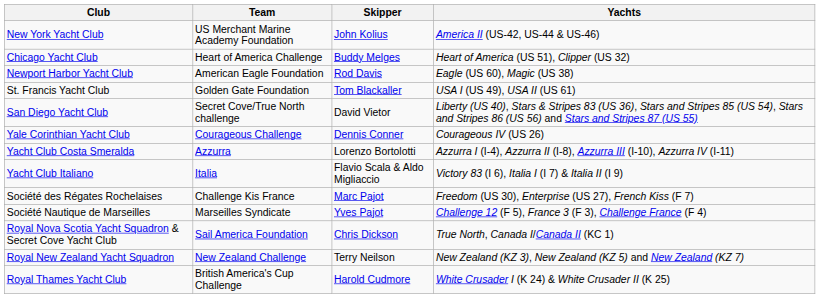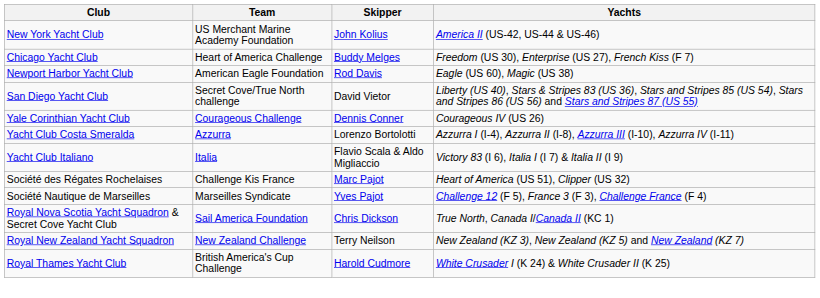 <table class="wikitable">
 <tr>
 <th>Club</th>
 <th>Team</th>
 <th>Skipper</th>
 <th>Yachts</th>
 </tr>
 <tr>
 <td> <a href='#'>New York Yacht Club</a></td>
 <td>US Merchant Marine Academy Foundation</td>
 <td> <a href='#'>John Kolius</a></td>
 <td><em><a href='#'>America II</a></em> (US-42, US-44 & US-46)</td>
 </tr>
 <tr>
 <td> <a href='#'>Chicago Yacht Club</a></td>
 <td>Heart of America Challenge</td>
 <td> <a href='#'>Buddy Melges</a></td>
-<td><em>Heart of America</em> (US 51), <em>Clipper</em> (US 32)</td>
+<td><em>Freedom</em> (US 30), <em>Enterprise</em> (US 27), <em>French Kiss</em> (F 7)</td>
 </tr>
 <tr>
 <td> <a href='#'>Newport Harbor Yacht Club</a></td>
 <td>American Eagle Foundation</td>
 <td> <a href='#'>Rod Davis</a></td>
 <td><em>Eagle</em> (US 60), <em>Magic</em> (US 38)</td>
-</tr>
-<tr>
-<td> St. Francis Yacht Club</td>
-<td>Golden Gate Foundation</td>
-<td> <a href='#'>Tom Blackaller</a></td>
-<td><em>USA I</em> (US 49), <em>USA II</em> (US 61)</td>
 </tr>
 <tr>
 <td> <a href='#'>San Diego Yacht Club</a></td>
 <td>Secret Cove/True North challenge</td>
 <td> David Vietor</td>
 <td><em>Liberty (US 40)</em>, <em>Stars & Stripes 83 (US 36)</em>, <em>Stars and Stripes 85 (US 54)</em>, <em>Stars and Stripes 86 (US 56)</em> and <em><a href='#'>Stars and Stripes 87 (US 55)</a></em></td>
 </tr>
 <tr>
 <td> <a href='#'>Yale Corinthian Yacht Club</a></td>
 <td><a href='#'>Courageous Challenge</a></td>
 <td> <a href='#'>Dennis Conner</a></td>
 <td><em>Courageous IV</em>  (US 26)</td>
 </tr>
 <tr>
 <td> <a href='#'>Yacht Club Costa Smeralda</a></td>
 <td><a href='#'>Azzurra</a></td>
 <td> Lorenzo Bortolotti</td>
 <td><em>Azzurra I</em> (I-4), <em>Azzurra II</em> (I-8), <em><a href='#'>Azzurra III</a></em> (I-10), <em>Azzurra IV</em> (I-11)</td>
 </tr>
 <tr>
 <td> <a href='#'>Yacht Club Italiano</a></td>
 <td><a href='#'>Italia</a></td>
 <td> Flavio Scala & Aldo Migliaccio</td>
 <td><em>Victory 83</em> (I 6), <em>Italia I</em> (I 7) & <em>Italia II</em> (I 9)</td>
 </tr>
 <tr>
 <td> Société des Régates Rochelaises</td>
 <td>Challenge Kis France</td>
 <td> <a href='#'>Marc Pajot</a></td>
-<td><em>Freedom</em> (US 30), <em>Enterprise</em> (US 27), <em>French Kiss</em> (F 7)</td>
+<td><em>Heart of America</em> (US 51), <em>Clipper</em> (US 32)</td>
 </tr>
 <tr>
 <td> Société Nautique de Marseilles</td>
 <td>Marseilles Syndicate</td>
 <td> <a href='#'>Yves Pajot</a></td>
 <td><em><a href='#'>Challenge 12</a></em> (F 5), <em>France 3</em> (F 3), <em><a href='#'>Challenge France</a></em> (F 4)</td>
 </tr>
 <tr>
 <td> <a href='#'>Royal Nova Scotia Yacht Squadron</a> & Secret Cove Yacht Club</td>
 <td><a href='#'>Sail America Foundation</a></td>
 <td> <a href='#'>Chris Dickson</a></td>
 <td><em>True North</em>, <em>Canada I</em>/<em><a href='#'>Canada II</a></em> (KC 1)</td>
 </tr>
 <tr>
 <td> <a href='#'>Royal New Zealand Yacht Squadron</a></td>
 <td><a href='#'>New Zealand Challenge</a></td>
 <td> Terry Neilson</td>
 <td><em>New Zealand (KZ 3)</em>, <em>New Zealand (KZ 5)</em> and <em><a href='#'>New Zealand</a> (KZ 7)</em></td>
 </tr>
 <tr>
 <td> <a href='#'>Royal Thames Yacht Club</a></td>
 <td>British America's Cup Challenge</td>
 <td> <a href='#'>Harold Cudmore</a></td>
 <td><em><a href='#'>White Crusader</a> I</em> (K 24) & <em>White Crusader II</em> (K 25)</td>
 </tr>
 </table>
